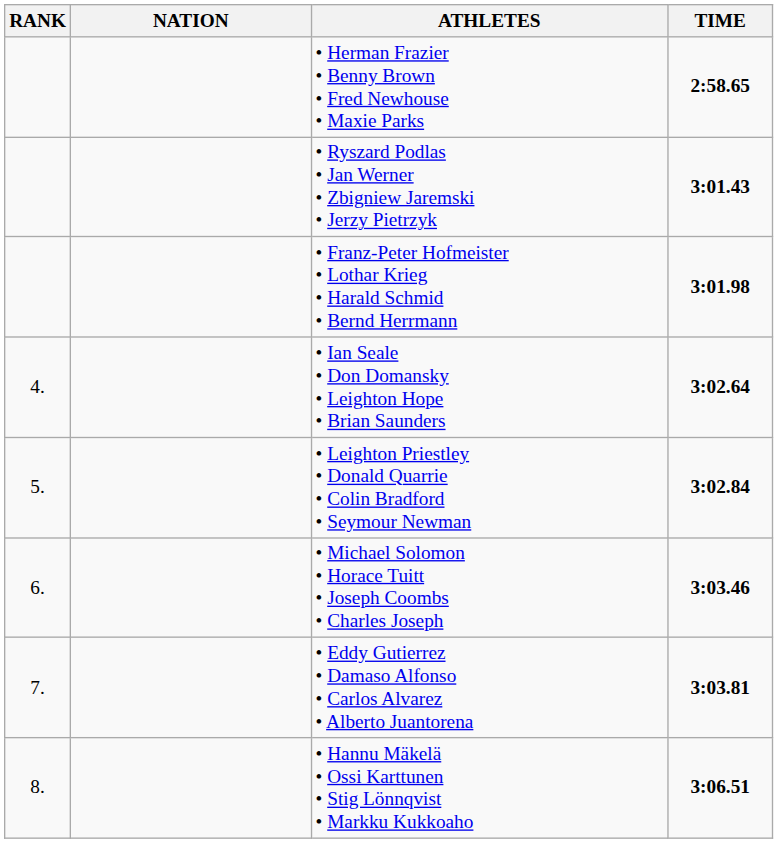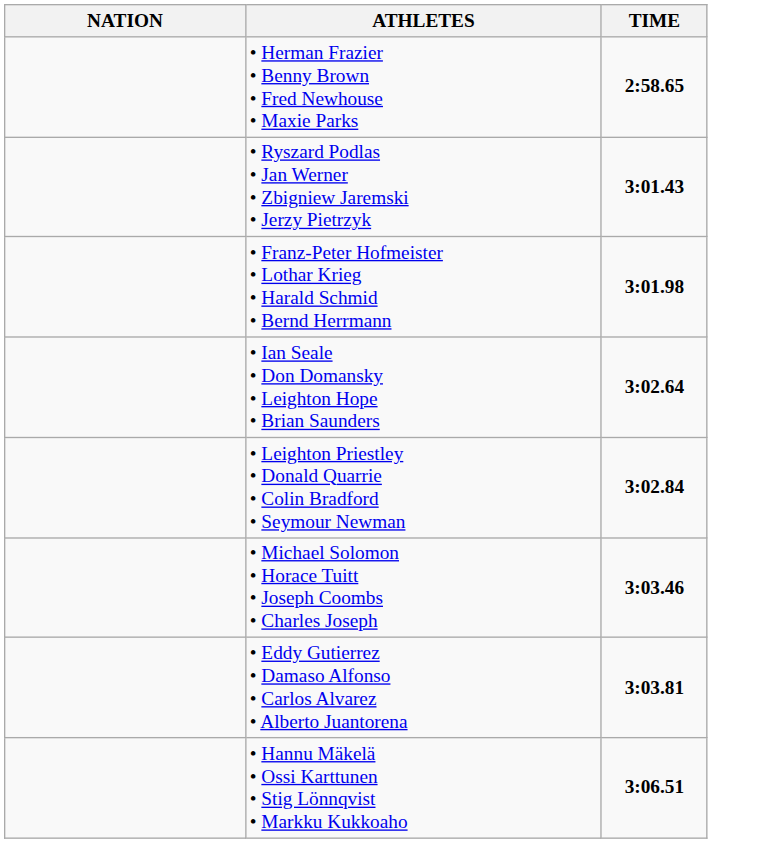 <table class="wikitable" style="border-collapse: collapse; font-size: 90%;">
 <tr>
-<th>RANK</th>
 <th style="width: 12em">NATION</th>
 <th style="width: 18em">ATHLETES</th>
 <th style="width: 5em">TIME</th>
 </tr>
 <tr>
 <td align="center"></td>
-<td align="center"></td>
 <td>• <a href='#'>Herman Frazier</a><br>• <a href='#'>Benny Brown</a><br>• <a href='#'>Fred Newhouse</a><br>• <a href='#'>Maxie Parks</a></td>
 <td align="center"><strong>2:58.65</strong></td>
 </tr>
 <tr>
-<td align="center"></td>
 <td align="center"></td>
 <td>• <a href='#'>Ryszard Podlas</a><br>• <a href='#'>Jan Werner</a><br>• <a href='#'>Zbigniew Jaremski</a><br>• <a href='#'>Jerzy Pietrzyk</a></td>
 <td align="center"><strong>3:01.43</strong></td>
 </tr>
 <tr>
 <td align="center"></td>
-<td align="center"></td>
 <td>• <a href='#'>Franz-Peter Hofmeister</a><br>• <a href='#'>Lothar Krieg</a><br>• <a href='#'>Harald Schmid</a><br>• <a href='#'>Bernd Herrmann</a></td>
 <td align="center"><strong>3:01.98</strong></td>
 </tr>
 <tr>
-<td align="center">4.</td>
 <td align="center"></td>
 <td>• <a href='#'>Ian Seale</a><br>• <a href='#'>Don Domansky</a><br>• <a href='#'>Leighton Hope</a><br>• <a href='#'>Brian Saunders</a></td>
 <td align="center"><strong>3:02.64</strong></td>
 </tr>
 <tr>
-<td align="center">5.</td>
 <td align="center"></td>
 <td>• <a href='#'>Leighton Priestley</a><br>• <a href='#'>Donald Quarrie</a><br>• <a href='#'>Colin Bradford</a><br>• <a href='#'>Seymour Newman</a></td>
 <td align="center"><strong>3:02.84</strong></td>
 </tr>
 <tr>
-<td align="center">6.</td>
 <td align="center"></td>
 <td>• <a href='#'>Michael Solomon</a><br>• <a href='#'>Horace Tuitt</a><br>• <a href='#'>Joseph Coombs</a><br>• <a href='#'>Charles Joseph</a></td>
 <td align="center"><strong>3:03.46</strong></td>
 </tr>
 <tr>
-<td align="center">7.</td>
 <td align="center"></td>
 <td>• <a href='#'>Eddy Gutierrez</a><br>• <a href='#'>Damaso Alfonso</a><br>• <a href='#'>Carlos Alvarez</a><br>• <a href='#'>Alberto Juantorena</a></td>
 <td align="center"><strong>3:03.81</strong></td>
 </tr>
 <tr>
-<td align="center">8.</td>
 <td align="center"></td>
 <td>• <a href='#'>Hannu Mäkelä</a><br>• <a href='#'>Ossi Karttunen</a><br>• <a href='#'>Stig Lönnqvist</a><br>• <a href='#'>Markku Kukkoaho</a></td>
 <td align="center"><strong>3:06.51</strong></td>
 </tr>
 </table>
